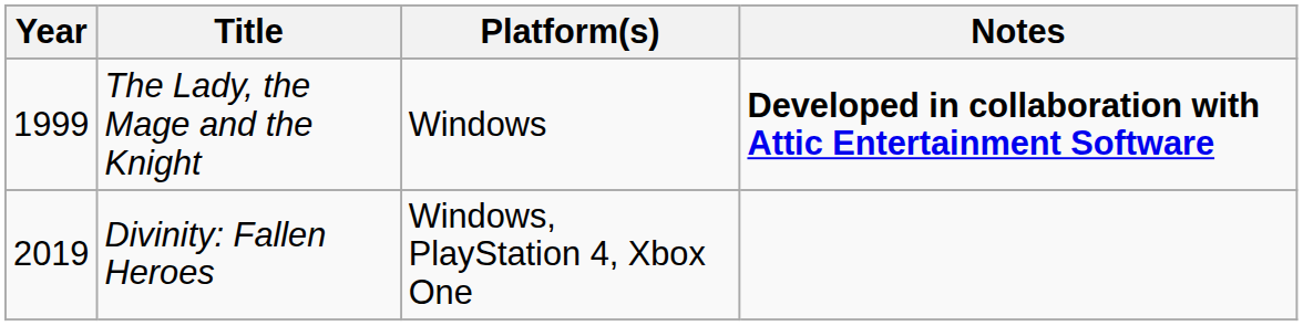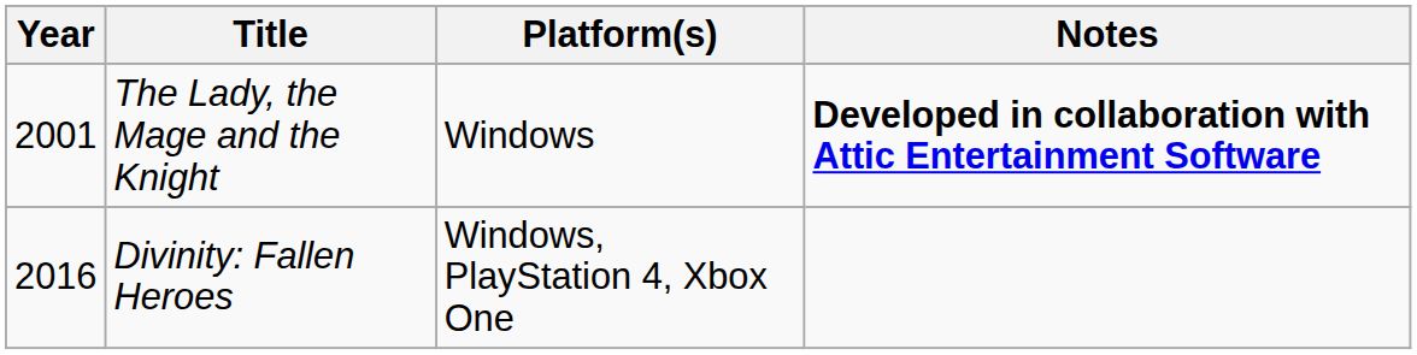 <table class="wikitable sortable">
 <tr>
 <th>Year</th>
 <th>Title</th>
 <th>Platform(s)</th>
 <th>Notes</th>
 </tr>
 <tr>
-<td>1999</td>
+<td>2001</td>
 <td><em>The Lady, the Mage and the Knight</em></td>
 <td>Windows</td>
 <td><strong>Developed in collaboration with <a href='#'>Attic Entertainment Software</a></strong></td>
 </tr>
 <tr>
-<td>2019</td>
+<td>2016</td>
 <td><em>Divinity: Fallen Heroes</em></td>
 <td>Windows, PlayStation 4, Xbox One</td>
 <td></td>
 </tr>
 </table>
